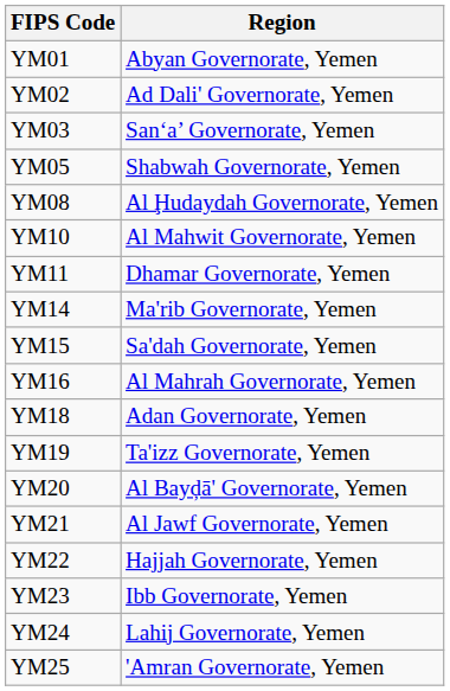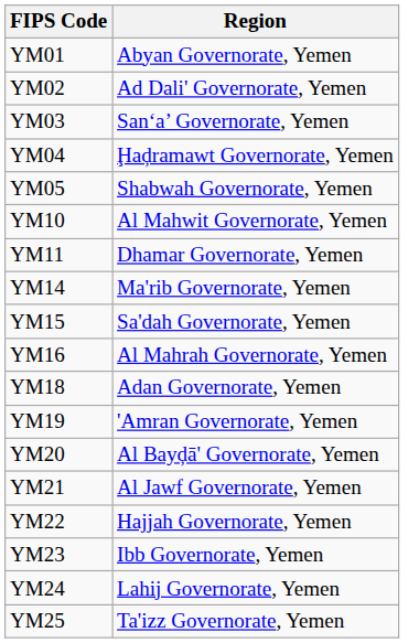 <table class="wikitable">
 <tr>
 <th>FIPS Code</th>
 <th>Region</th>
 </tr>
 <tr>
 <td>YM01</td>
 <td><a href='#'>Abyan Governorate</a>, Yemen</td>
 </tr>
 <tr>
 <td>YM02</td>
 <td><a href='#'>Ad Dali' Governorate</a>, Yemen</td>
 </tr>
 <tr>
 <td>YM03</td>
 <td><a href='#'>San‘a’ Governorate</a>, Yemen</td>
 </tr>
 <tr>
+<td>YM04</td>
+<td><a href='#'>Ḩaḑramawt Governorate</a>, Yemen</td>
+</tr>
+<tr>
 <td>YM05</td>
 <td><a href='#'>Shabwah Governorate</a>, Yemen</td>
-</tr>
-<tr>
-<td>YM08</td>
-<td><a href='#'>Al Ḩudaydah Governorate</a>, Yemen</td>
 </tr>
 <tr>
 <td>YM10</td>
 <td><a href='#'>Al Mahwit Governorate</a>, Yemen</td>
 </tr>
 <tr>
 <td>YM11</td>
 <td><a href='#'>Dhamar Governorate</a>, Yemen</td>
 </tr>
 <tr>
 <td>YM14</td>
 <td><a href='#'>Ma'rib Governorate</a>, Yemen</td>
 </tr>
 <tr>
 <td>YM15</td>
 <td><a href='#'>Sa'dah Governorate</a>, Yemen</td>
 </tr>
 <tr>
 <td>YM16</td>
 <td><a href='#'>Al Mahrah Governorate</a>, Yemen</td>
 </tr>
 <tr>
 <td>YM18</td>
 <td><a href='#'>Adan Governorate</a>, Yemen</td>
 </tr>
 <tr>
 <td>YM19</td>
-<td><a href='#'>Ta'izz Governorate</a>, Yemen</td>
+<td><a href='#'>'Amran Governorate</a>, Yemen</td>
 </tr>
 <tr>
 <td>YM20</td>
 <td><a href='#'>Al Bayḑā' Governorate</a>, Yemen</td>
 </tr>
 <tr>
 <td>YM21</td>
 <td><a href='#'>Al Jawf Governorate</a>, Yemen</td>
 </tr>
 <tr>
 <td>YM22</td>
 <td><a href='#'>Hajjah Governorate</a>, Yemen</td>
 </tr>
 <tr>
 <td>YM23</td>
 <td><a href='#'>Ibb Governorate</a>, Yemen</td>
 </tr>
 <tr>
 <td>YM24</td>
 <td><a href='#'>Lahij Governorate</a>, Yemen</td>
 </tr>
 <tr>
 <td>YM25</td>
-<td><a href='#'>'Amran Governorate</a>, Yemen</td>
+<td><a href='#'>Ta'izz Governorate</a>, Yemen</td>
 </tr>
 </table>
